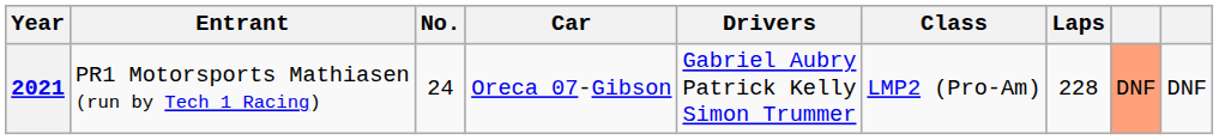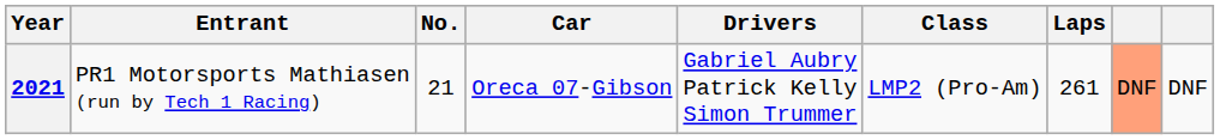 <table class="wikitable" style="font-size:90%">
 <tr>
 <th>Year</th>
 <th>Entrant</th>
 <th>No.</th>
 <th>Car</th>
 <th>Drivers</th>
 <th>Class</th>
 <th>Laps</th>
 <th></th>
 <th></th>
 </tr>
 <tr align="center">
 <th><a href='#'>2021</a></th>
 <td align=left> PR1 Motorsports Mathiasen<br><small>(run by <a href='#'>Tech 1 Racing</a>)</small></td>
-<td>24</td>
+<td>21</td>
 <td align=left><a href='#'>Oreca 07</a>-<a href='#'>Gibson</a></td>
 <td align=left> <a href='#'>Gabriel Aubry</a><br> Patrick Kelly<br> <a href='#'>Simon Trummer</a></td>
 <td><a href='#'>LMP2</a> (Pro-Am)</td>
-<td>228</td>
+<td>261</td>
 <td style="background: lightsalmon;">DNF</td>
 <td>DNF</td>
 </tr>
 </table>
